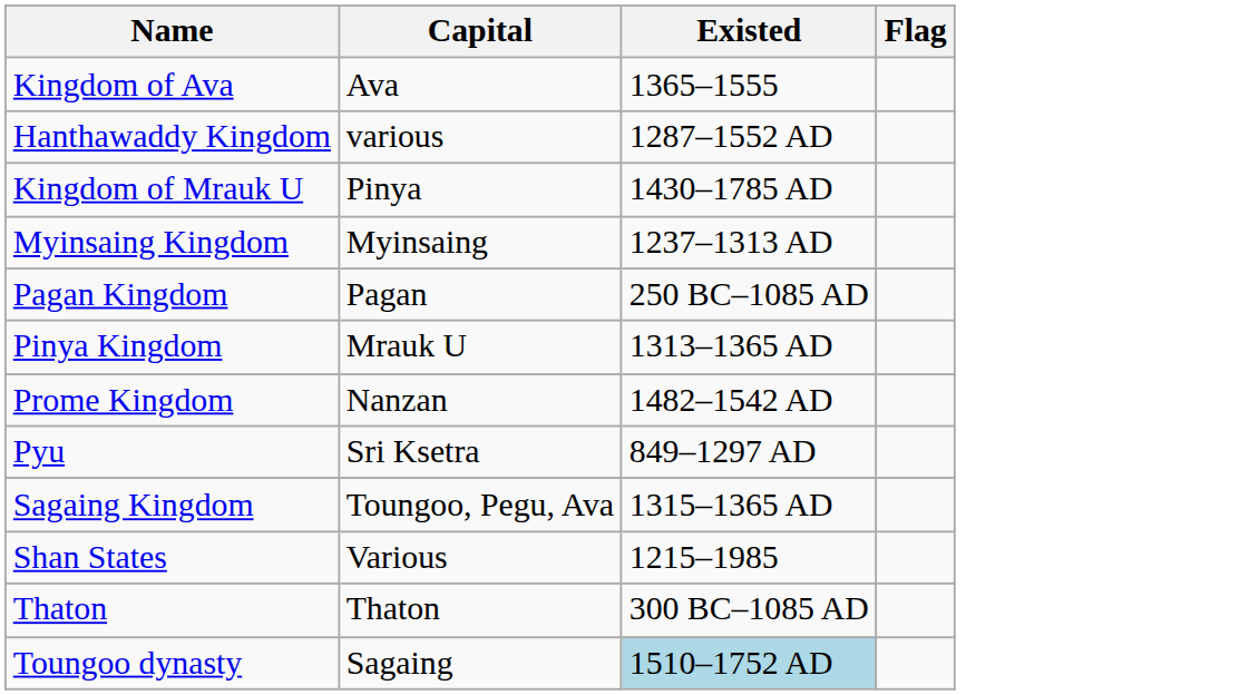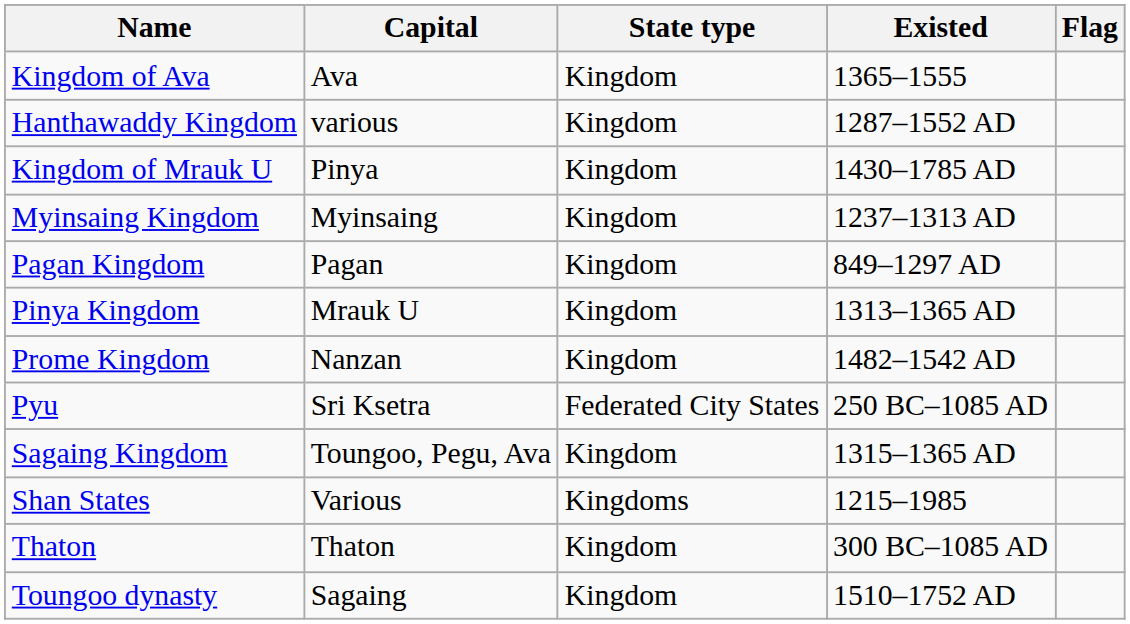 <table class="wikitable sortable" border="1">
 <tr>
 <th>Name</th>
 <th>Capital</th>
+<th>State type</th>
 <th>Existed</th>
 <th>Flag</th>
 </tr>
 <tr>
 <td><a href='#'>Kingdom of Ava</a></td>
 <td>Ava</td>
+<td>Kingdom</td>
 <td>1365–1555</td>
 <td></td>
 </tr>
 <tr>
 <td><a href='#'>Hanthawaddy Kingdom</a></td>
 <td>various</td>
+<td>Kingdom</td>
 <td>1287–1552 AD</td>
 <td></td>
 </tr>
 <tr>
 <td><a href='#'>Kingdom of Mrauk U</a></td>
 <td>Pinya</td>
+<td>Kingdom</td>
 <td>1430–1785 AD</td>
 <td></td>
 </tr>
 <tr>
 <td><a href='#'>Myinsaing Kingdom</a></td>
 <td>Myinsaing</td>
+<td>Kingdom</td>
 <td>1237–1313 AD</td>
 <td></td>
 </tr>
 <tr>
 <td><a href='#'>Pagan Kingdom</a></td>
 <td>Pagan</td>
-<td>250 BC–1085 AD</td>
+<td>Kingdom</td>
+<td>849–1297 AD</td>
 <td></td>
 </tr>
 <tr>
 <td><a href='#'>Pinya Kingdom</a></td>
 <td>Mrauk U</td>
+<td>Kingdom</td>
 <td>1313–1365 AD</td>
 <td></td>
 </tr>
 <tr>
 <td><a href='#'>Prome Kingdom</a></td>
 <td>Nanzan</td>
+<td>Kingdom</td>
 <td>1482–1542 AD</td>
 <td></td>
 </tr>
 <tr>
 <td><a href='#'>Pyu</a></td>
 <td>Sri Ksetra</td>
-<td>849–1297 AD</td>
+<td>Federated City States</td>
+<td>250 BC–1085 AD</td>
 <td></td>
 </tr>
 <tr>
 <td><a href='#'>Sagaing Kingdom</a></td>
 <td>Toungoo, Pegu, Ava</td>
+<td>Kingdom</td>
 <td>1315–1365 AD</td>
 <td></td>
 </tr>
 <tr>
 <td><a href='#'>Shan States</a></td>
 <td>Various</td>
+<td>Kingdoms</td>
 <td>1215–1985</td>
 <td></td>
 </tr>
 <tr>
 <td><a href='#'>Thaton</a></td>
 <td>Thaton</td>
+<td>Kingdom</td>
 <td>300 BC–1085 AD</td>
 <td></td>
 </tr>
 <tr>
 <td><a href='#'>Toungoo dynasty</a></td>
 <td>Sagaing</td>
-<td style="background: lightblue;">1510–1752 AD</td>
+<td>Kingdom</td>
+<td>1510–1752 AD</td>
 <td></td>
 </tr>
 </table>
